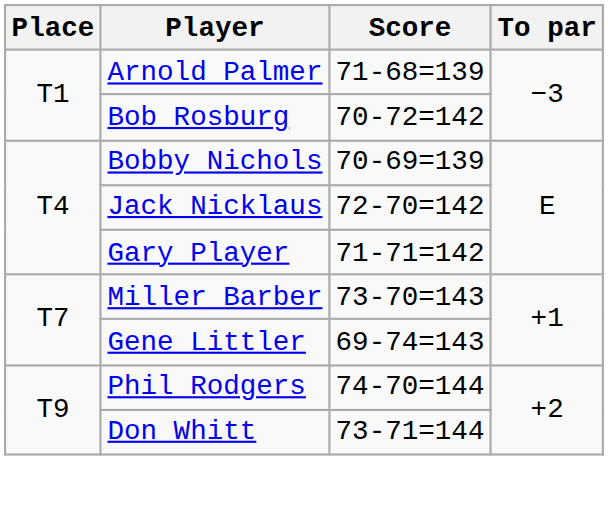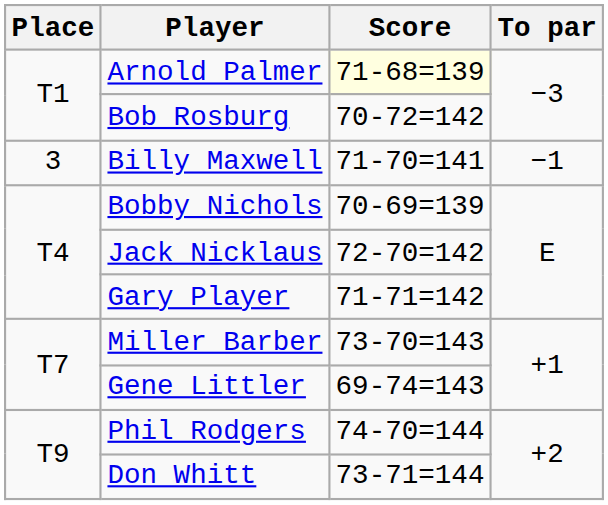 <table class=wikitable>
 <tr>
 <th>Place</th>
 <th>Player</th>
 <th>Score</th>
 <th>To par</th>
 </tr>
 <tr>
 <td align=center rowspan=2>T1</td>
 <td> <a href='#'>Arnold Palmer</a></td>
-<td>71-68=139</td>
+<td style="background: lightyellow;">71-68=139</td>
 <td rowspan=2 align=center>−3</td>
 </tr>
 <tr>
 <td> <a href='#'>Bob Rosburg</a></td>
 <td>70-72=142</td>
+</tr>
+<tr>
+<td align=center>3</td>
+<td> <a href='#'>Billy Maxwell</a></td>
+<td>71-70=141</td>
+<td align=center>−1</td>
 </tr>
 <tr>
 <td rowspan=3 align=center>T4</td>
 <td> <a href='#'>Bobby Nichols</a></td>
 <td>70-69=139</td>
 <td rowspan=3 align=center>E</td>
 </tr>
 <tr>
 <td> <a href='#'>Jack Nicklaus</a></td>
 <td>72-70=142</td>
 </tr>
 <tr>
 <td> <a href='#'>Gary Player</a></td>
 <td>71-71=142</td>
 </tr>
 <tr>
 <td rowspan=2 align=center>T7</td>
 <td> <a href='#'>Miller Barber</a></td>
 <td>73-70=143</td>
 <td rowspan=2 align=center>+1</td>
 </tr>
 <tr>
 <td> <a href='#'>Gene Littler</a></td>
 <td>69-74=143</td>
 </tr>
 <tr>
 <td rowspan=2 align=center>T9</td>
 <td> <a href='#'>Phil Rodgers</a></td>
 <td>74-70=144</td>
 <td rowspan=2 align=center>+2</td>
 </tr>
 <tr>
 <td> <a href='#'>Don Whitt</a></td>
 <td>73-71=144</td>
 </tr>
 </table>
